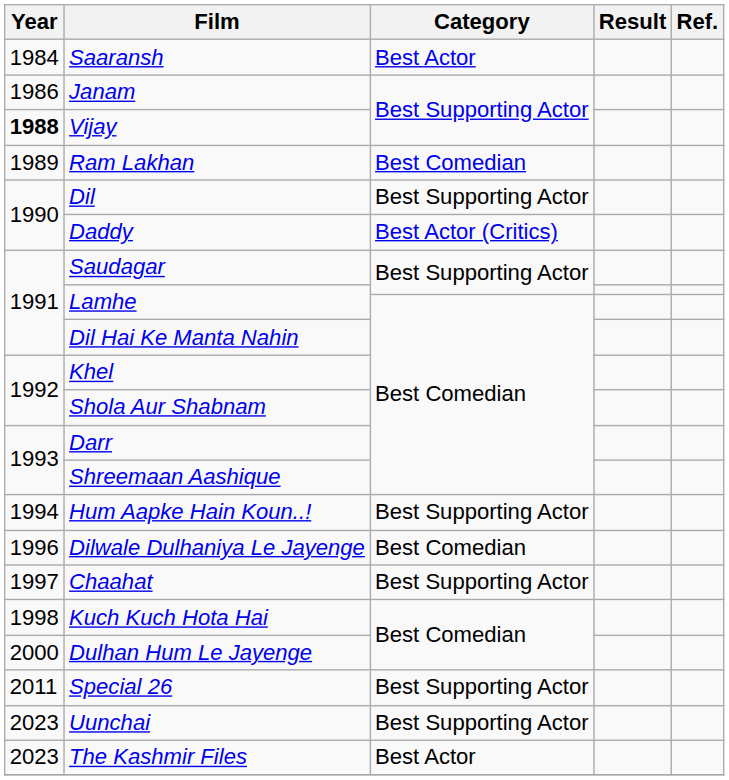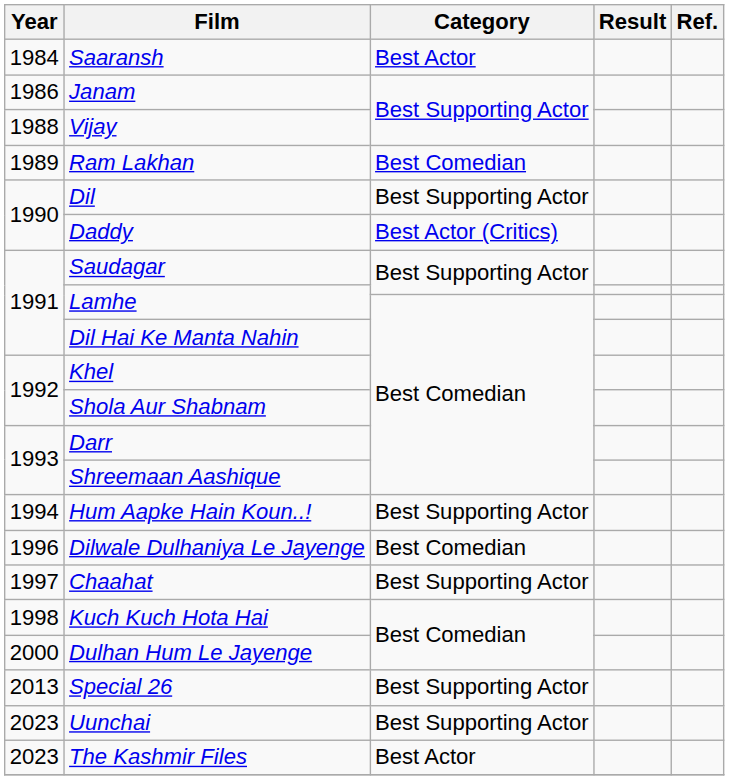 <table class="wikitable sortable">
 <tr>
 <th>Year</th>
 <th>Film</th>
 <th>Category</th>
 <th>Result</th>
 <th>Ref.</th>
 </tr>
 <tr>
 <td>1984</td>
 <td><em><a href='#'>Saaransh</a></em></td>
 <td><a href='#'>Best Actor</a></td>
 <td></td>
 <td></td>
 </tr>
 <tr>
 <td>1986</td>
 <td><em><a href='#'>Janam</a></em></td>
 <td rowspan="2"><a href='#'>Best Supporting Actor</a></td>
 <td></td>
 <td></td>
 </tr>
 <tr>
-<td><strong>1988</strong></td>
+<td>1988</td>
 <td><em><a href='#'>Vijay</a></em></td>
 <td></td>
 <td></td>
 </tr>
 <tr>
 <td>1989</td>
 <td><em><a href='#'>Ram Lakhan</a></em></td>
 <td><a href='#'>Best Comedian</a></td>
 <td></td>
 <td></td>
 </tr>
 <tr>
 <td rowspan="2">1990</td>
 <td><em><a href='#'>Dil</a></em></td>
 <td>Best Supporting Actor</td>
 <td></td>
 <td></td>
 </tr>
 <tr>
 <td><em><a href='#'>Daddy</a></em></td>
 <td><a href='#'>Best Actor (Critics)</a></td>
 <td></td>
 <td></td>
 </tr>
 <tr>
 <td rowspan="4">1991</td>
 <td><em><a href='#'>Saudagar</a></em></td>
 <td rowspan="2">Best Supporting Actor</td>
 <td></td>
 <td></td>
 </tr>
 <tr>
 <td rowspan="2"><em><a href='#'>Lamhe</a></em></td>
 <td></td>
 <td></td>
 </tr>
 <tr>
 <td rowspan="6">Best Comedian</td>
 <td></td>
 <td></td>
 </tr>
 <tr>
 <td><em><a href='#'>Dil Hai Ke Manta Nahin</a></em></td>
 <td></td>
 <td></td>
 </tr>
 <tr>
 <td rowspan="2">1992</td>
 <td><em><a href='#'>Khel</a></em></td>
 <td></td>
 <td></td>
 </tr>
 <tr>
 <td><em><a href='#'>Shola Aur Shabnam</a></em></td>
 <td></td>
 <td></td>
 </tr>
 <tr>
 <td rowspan="2">1993</td>
 <td><em><a href='#'>Darr</a></em></td>
 <td></td>
 <td></td>
 </tr>
 <tr>
 <td><em><a href='#'>Shreemaan Aashique</a></em></td>
 <td></td>
 <td></td>
 </tr>
 <tr>
 <td>1994</td>
 <td><em><a href='#'>Hum Aapke Hain Koun..!</a></em></td>
 <td>Best Supporting Actor</td>
 <td></td>
 <td></td>
 </tr>
 <tr>
 <td>1996</td>
 <td><em><a href='#'>Dilwale Dulhaniya Le Jayenge</a></em></td>
 <td>Best Comedian</td>
 <td></td>
 <td></td>
 </tr>
 <tr>
 <td>1997</td>
 <td><em><a href='#'>Chaahat</a></em></td>
 <td>Best Supporting Actor</td>
 <td></td>
 <td></td>
 </tr>
 <tr>
 <td>1998</td>
 <td><em><a href='#'>Kuch Kuch Hota Hai</a></em></td>
 <td rowspan="2">Best Comedian</td>
 <td></td>
 <td></td>
 </tr>
 <tr>
 <td>2000</td>
 <td><em><a href='#'>Dulhan Hum Le Jayenge</a></em></td>
 <td></td>
 <td></td>
 </tr>
 <tr>
-<td>2011</td>
+<td>2013</td>
 <td><em><a href='#'>Special 26</a></em></td>
 <td>Best Supporting Actor</td>
 <td></td>
 <td></td>
 </tr>
 <tr>
 <td>2023</td>
 <td><em><a href='#'>Uunchai</a></em></td>
 <td>Best Supporting Actor</td>
 <td></td>
 <td></td>
 </tr>
 <tr>
 <td>2023</td>
 <td><em><a href='#'>The Kashmir Files</a></em></td>
 <td>Best Actor</td>
 <td></td>
 <td></td>
 </tr>
 <tr>
 </tr>
 </table>
